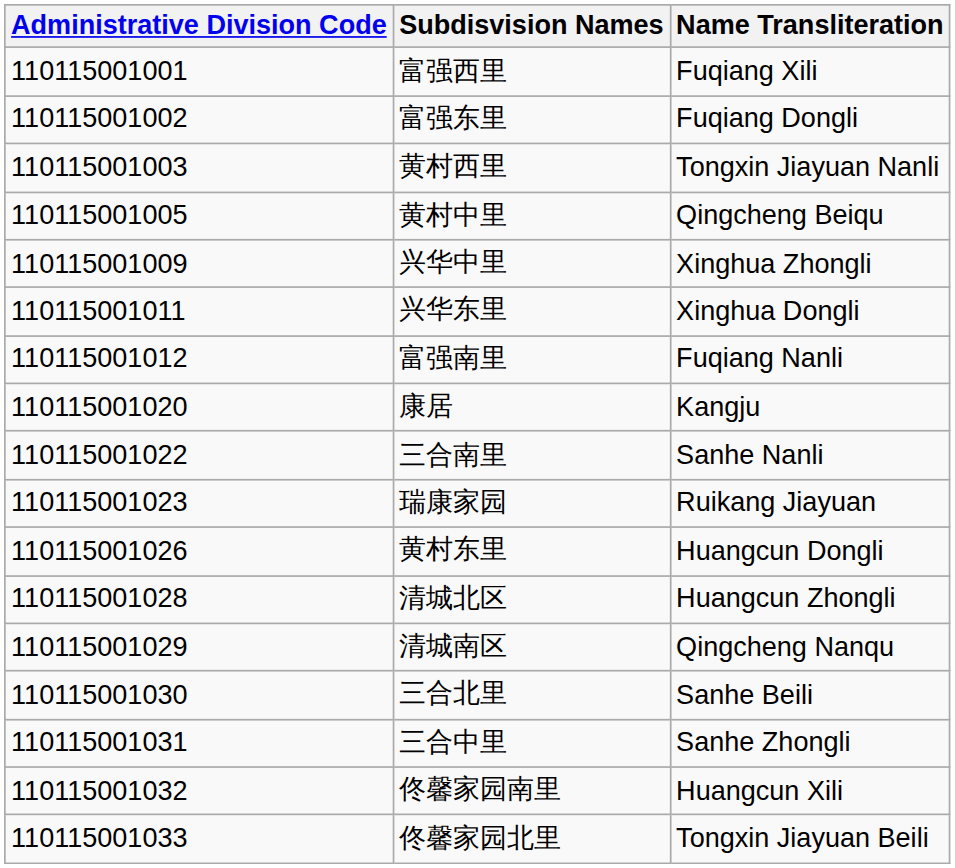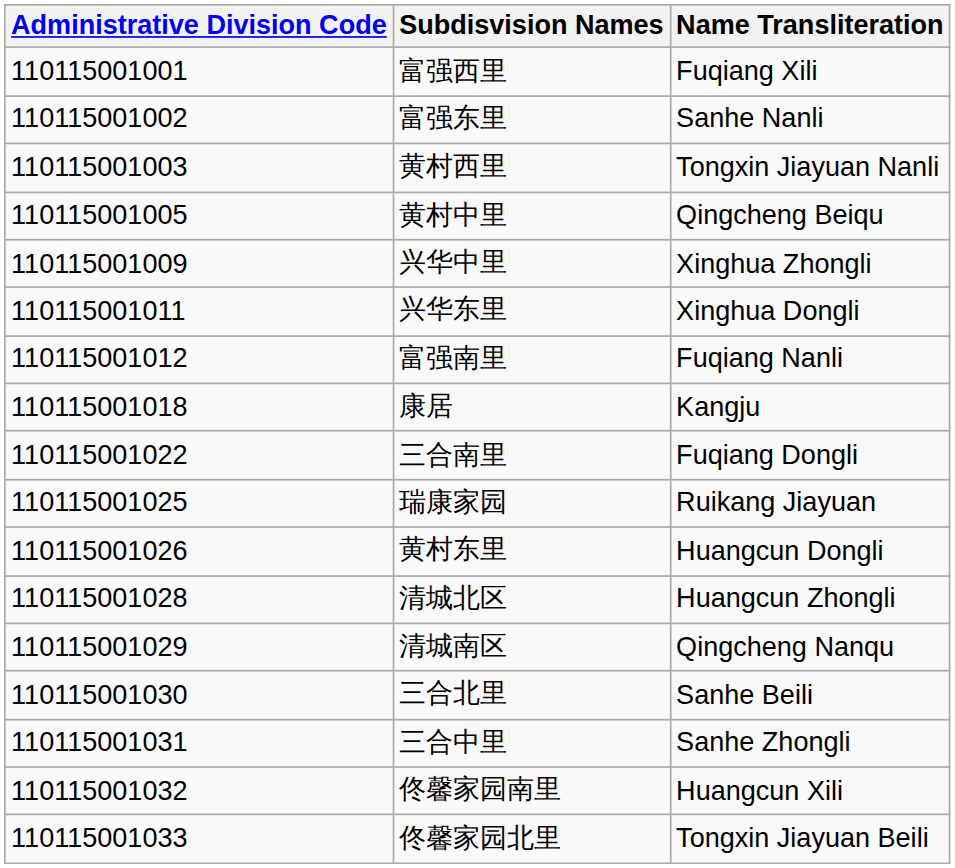 <table class="wikitable sortable">
 <tr>
 <th><a href='#'>Administrative Division Code</a></th>
 <th>Subdisvision Names</th>
 <th>Name Transliteration</th>
 </tr>
 <tr>
 <td>110115001001</td>
 <td>富强西里</td>
 <td>Fuqiang Xili</td>
 </tr>
 <tr>
 <td>110115001002</td>
 <td>富强东里</td>
-<td>Fuqiang Dongli</td>
+<td>Sanhe Nanli</td>
 </tr>
 <tr>
 <td>110115001003</td>
 <td>黄村西里</td>
 <td>Tongxin Jiayuan Nanli</td>
 </tr>
 <tr>
 <td>110115001005</td>
 <td>黄村中里</td>
 <td>Qingcheng Beiqu</td>
 </tr>
 <tr>
 <td>110115001009</td>
 <td>兴华中里</td>
 <td>Xinghua Zhongli</td>
 </tr>
 <tr>
 <td>110115001011</td>
 <td>兴华东里</td>
 <td>Xinghua Dongli</td>
 </tr>
 <tr>
 <td>110115001012</td>
 <td>富强南里</td>
 <td>Fuqiang Nanli</td>
 </tr>
 <tr>
-<td>110115001020</td>
+<td>110115001018</td>
 <td>康居</td>
 <td>Kangju</td>
 </tr>
 <tr>
 <td>110115001022</td>
 <td>三合南里</td>
-<td>Sanhe Nanli</td>
+<td>Fuqiang Dongli</td>
 </tr>
 <tr>
-<td>110115001023</td>
+<td>110115001025</td>
 <td>瑞康家园</td>
 <td>Ruikang Jiayuan</td>
 </tr>
 <tr>
 <td>110115001026</td>
 <td>黄村东里</td>
 <td>Huangcun Dongli</td>
 </tr>
 <tr>
 <td>110115001028</td>
 <td>清城北区</td>
 <td>Huangcun Zhongli</td>
 </tr>
 <tr>
 <td>110115001029</td>
 <td>清城南区</td>
 <td>Qingcheng Nanqu</td>
 </tr>
 <tr>
 <td>110115001030</td>
 <td>三合北里</td>
 <td>Sanhe Beili</td>
 </tr>
 <tr>
 <td>110115001031</td>
 <td>三合中里</td>
 <td>Sanhe Zhongli</td>
 </tr>
 <tr>
 <td>110115001032</td>
 <td>佟馨家园南里</td>
 <td>Huangcun Xili</td>
 </tr>
 <tr>
 <td>110115001033</td>
 <td>佟馨家园北里</td>
 <td>Tongxin Jiayuan Beili</td>
 </tr>
 </table>
